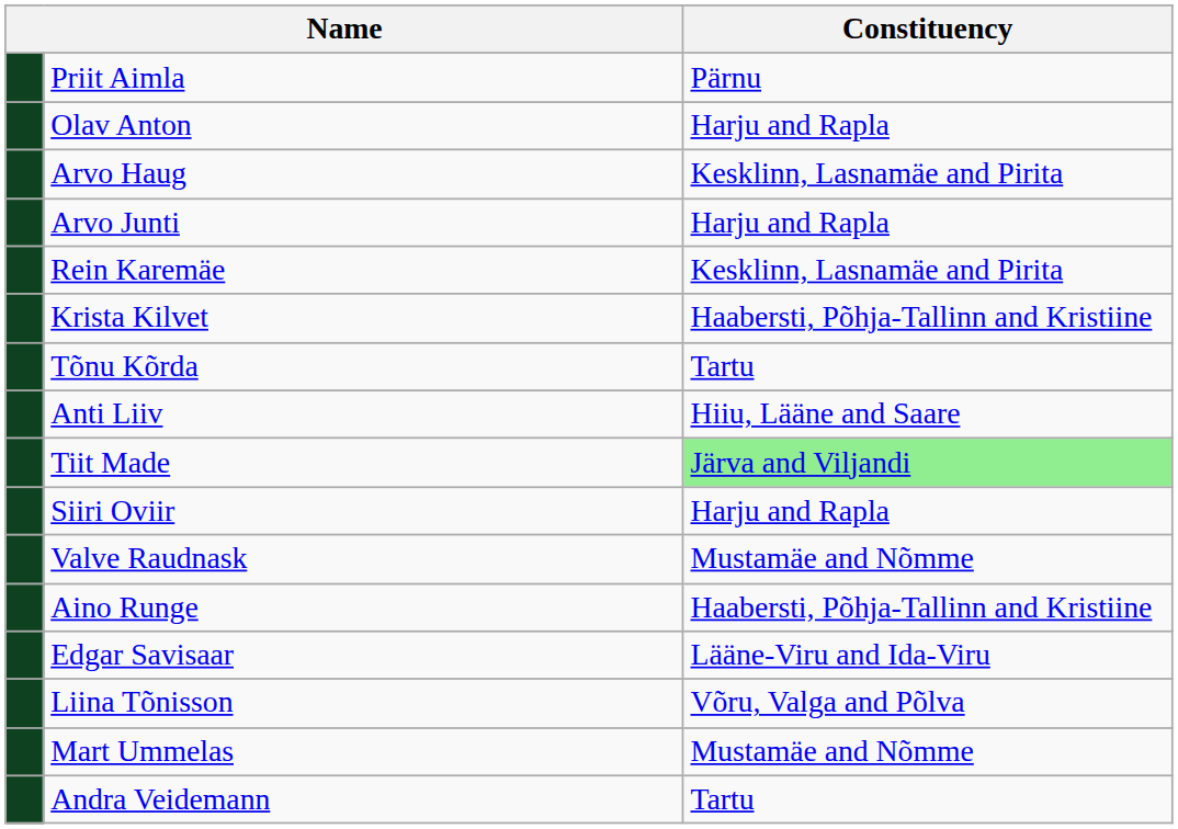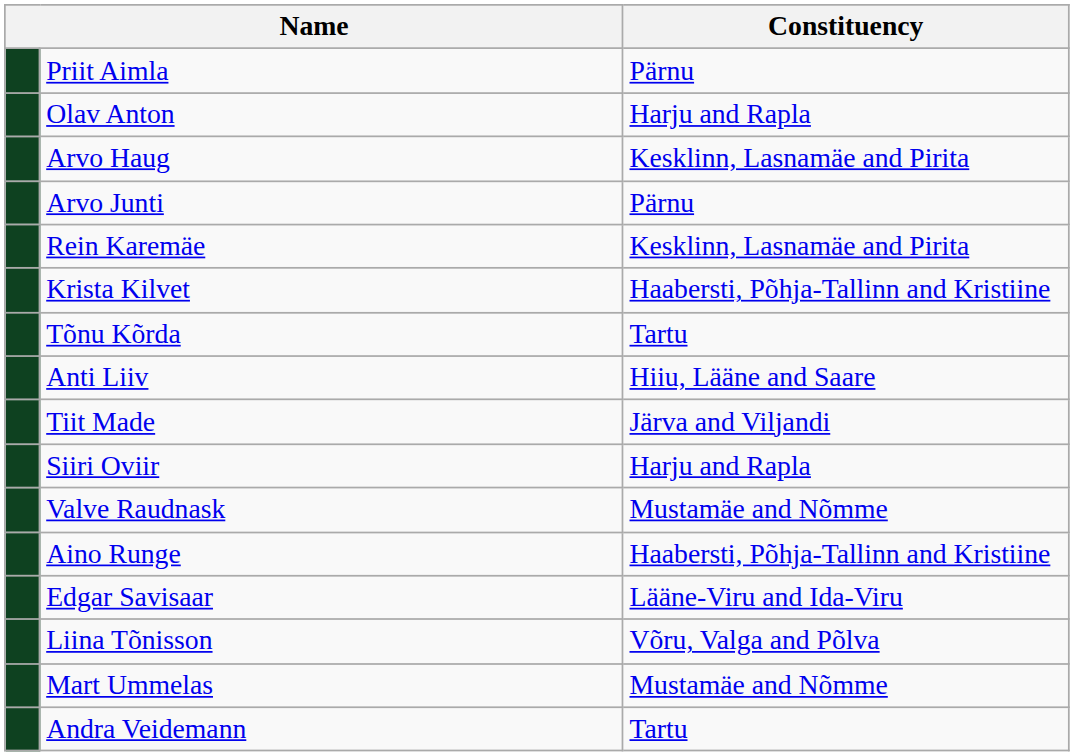 <table class="wikitable collapsible collapsed">
 <tr>
 <th colspan=2 width=350>Name</th>
 <th width=250>Constituency</th>
 </tr>
 <tr>
 <td style="background-color:#0E4120"></td>
 <td><a href='#'>Priit Aimla</a></td>
 <td><a href='#'>Pärnu</a></td>
 </tr>
 <tr>
 <td style="background-color:#0E4120"></td>
 <td><a href='#'>Olav Anton</a></td>
 <td><a href='#'>Harju and Rapla</a></td>
 </tr>
 <tr>
 <td style="background-color:#0E4120"></td>
 <td><a href='#'>Arvo Haug</a></td>
 <td><a href='#'>Kesklinn, Lasnamäe and Pirita</a></td>
 </tr>
 <tr>
 <td style="background-color:#0E4120"></td>
 <td><a href='#'>Arvo Junti</a></td>
-<td><a href='#'>Harju and Rapla</a></td>
+<td><a href='#'>Pärnu</a></td>
 </tr>
 <tr>
 <td style="background-color:#0E4120"></td>
 <td><a href='#'>Rein Karemäe</a></td>
 <td><a href='#'>Kesklinn, Lasnamäe and Pirita</a></td>
 </tr>
 <tr>
 <td style="background-color:#0E4120"></td>
 <td><a href='#'>Krista Kilvet</a></td>
 <td><a href='#'>Haabersti, Põhja-Tallinn and Kristiine</a></td>
 </tr>
 <tr>
 <td style="background-color:#0E4120"></td>
 <td><a href='#'>Tõnu Kõrda</a></td>
 <td><a href='#'>Tartu</a></td>
 </tr>
 <tr>
 <td style="background-color:#0E4120"></td>
 <td><a href='#'>Anti Liiv</a></td>
 <td><a href='#'>Hiiu, Lääne and Saare</a></td>
 </tr>
 <tr>
 <td style="background-color:#0E4120"></td>
 <td><a href='#'>Tiit Made</a></td>
-<td style="background: lightgreen;"><a href='#'>Järva and Viljandi</a></td>
+<td><a href='#'>Järva and Viljandi</a></td>
 </tr>
 <tr>
 <td style="background-color:#0E4120"></td>
 <td><a href='#'>Siiri Oviir</a></td>
 <td><a href='#'>Harju and Rapla</a></td>
 </tr>
 <tr>
 <td style="background-color:#0E4120"></td>
 <td><a href='#'>Valve Raudnask</a></td>
 <td><a href='#'>Mustamäe and Nõmme</a></td>
 </tr>
 <tr>
 <td style="background-color:#0E4120"></td>
 <td><a href='#'>Aino Runge</a></td>
 <td><a href='#'>Haabersti, Põhja-Tallinn and Kristiine</a></td>
 </tr>
 <tr>
 <td style="background-color:#0E4120"></td>
 <td><a href='#'>Edgar Savisaar</a></td>
 <td><a href='#'>Lääne-Viru and Ida-Viru</a></td>
 </tr>
 <tr>
 <td style="background-color:#0E4120"></td>
 <td><a href='#'>Liina Tõnisson</a></td>
 <td><a href='#'>Võru, Valga and Põlva</a></td>
 </tr>
 <tr>
 <td style="background-color:#0E4120"></td>
 <td><a href='#'>Mart Ummelas</a></td>
 <td><a href='#'>Mustamäe and Nõmme</a></td>
 </tr>
 <tr>
 <td style="background-color:#0E4120"></td>
 <td><a href='#'>Andra Veidemann</a></td>
 <td><a href='#'>Tartu</a></td>
 </tr>
 </table>
